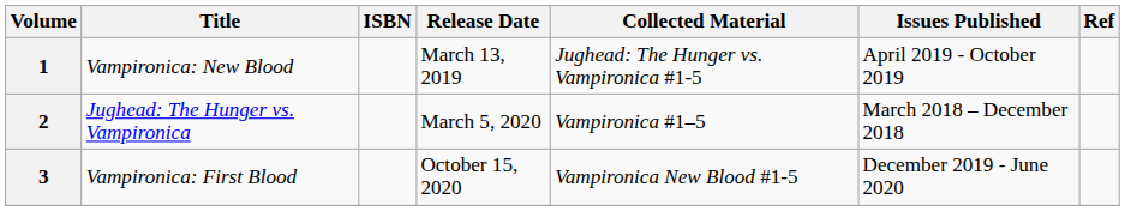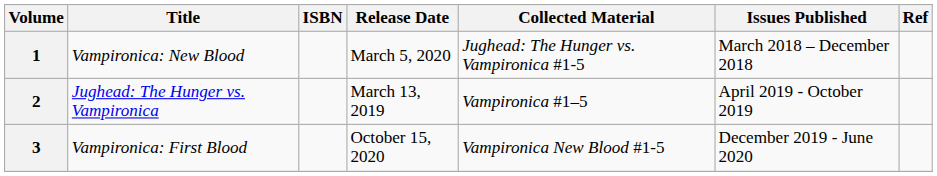 <table class="wikitable">
 <tr>
 <th>Volume</th>
 <th>Title</th>
 <th>ISBN</th>
 <th>Release Date</th>
 <th>Collected Material</th>
 <th>Issues Published</th>
 <th>Ref</th>
 </tr>
 <tr>
 <th>1</th>
 <td><em>Vampironica: New Blood</em></td>
 <td></td>
-<td>March 13, 2019</td>
+<td>March 5, 2020</td>
 <td><em>Jughead: The Hunger vs. Vampironica</em> #1-5</td>
-<td>April 2019 - October 2019</td>
+<td>March 2018 – December 2018</td>
 <td style="text-align:center;"></td>
 </tr>
 <tr>
 <th>2</th>
 <td><em><a href='#'>Jughead: The Hunger vs. Vampironica</a></em></td>
 <td></td>
-<td>March 5, 2020</td>
+<td>March 13, 2019</td>
 <td><em>Vampironica</em> #1–5</td>
-<td>March 2018 – December 2018</td>
+<td>April 2019 - October 2019</td>
 <td></td>
 </tr>
 <tr>
 <th>3</th>
 <td><em>Vampironica: First Blood</em></td>
 <td></td>
 <td>October 15, 2020</td>
 <td><em>Vampironica New Blood</em> #1-5</td>
 <td>December 2019 - June 2020</td>
 <td></td>
 </tr>
 <tr>
 </tr>
 </table>
